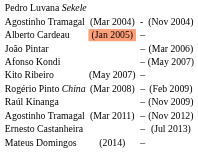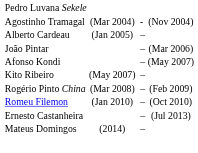 <table border="0" style="text-align:center;">
 <tr>
 <td align=left> Pedro Luvana <em>Sekele</em></td>
 <td></td>
 </tr>
 <tr>
 <td align=left> Agostinho Tramagal</td>
 <td>(Mar 2004)</td>
 <td>-</td>
 <td>(Nov 2004)</td>
 </tr>
 <tr>
 <td align=left> Alberto Cardeau</td>
-<td style="background: lightsalmon;">(Jan 2005)</td>
+<td>(Jan 2005)</td>
 <td> –</td>
 <td></td>
 </tr>
 <tr>
 <td align=left> João Pintar</td>
 <td></td>
 <td> –</td>
 <td>(Mar 2006)</td>
 </tr>
 <tr>
 <td align=left> Afonso Kondi</td>
 <td></td>
 <td> –</td>
 <td>(May 2007)</td>
 </tr>
 <tr>
 <td align=left> Kito Ribeiro</td>
 <td>(May 2007)</td>
 <td> –</td>
 </tr>
 <tr>
 <td align=left> Rogério Pinto <em>China</em></td>
 <td>(Mar 2008)</td>
 <td> –</td>
 <td>(Feb 2009)</td>
 </tr>
 <tr>
-<td align=left> Raúl Kinanga</td>
-<td></td>
+<td align=left> <a href='#'>Romeu Filemon</a></td>
+<td>(Jan 2010)</td>
 <td> –</td>
-<td>(Nov 2009)</td>
-</tr>
-<tr>
-<td align=left> Agostinho Tramagal</td>
-<td>(Mar 2011)</td>
-<td> –</td>
-<td>(Nov 2012)</td>
+<td>(Oct 2010)</td>
 </tr>
 <tr>
 <td align=left> Ernesto Castanheira</td>
 <td></td>
 <td> –</td>
 <td>(Jul 2013)</td>
 </tr>
 <tr>
 <td align=left> Mateus Domingos</td>
 <td>(2014)</td>
 <td> –</td>
 <td></td>
 </tr>
 </table>
